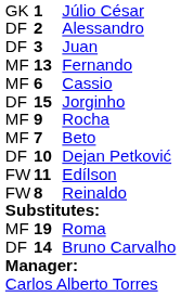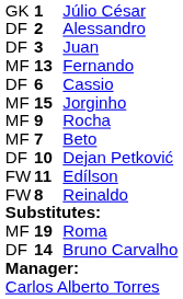 <table style="font-size:90%; margin:0.2em auto;" cellspacing="0" cellpadding="0">
 <tr>
 <th width="25"></th>
 <th width="25"></th>
 </tr>
 <tr>
 <td>GK</td>
 <td><strong>1</strong></td>
 <td> <a href='#'>Júlio César</a></td>
 </tr>
 <tr>
 <td>DF</td>
 <td><strong>2</strong></td>
 <td> <a href='#'>Alessandro</a></td>
 <td></td>
 <td></td>
 </tr>
 <tr>
 <td>DF</td>
 <td><strong>3</strong></td>
 <td> <a href='#'>Juan</a></td>
 </tr>
 <tr>
 <td>MF</td>
 <td><strong>13</strong></td>
 <td> <a href='#'>Fernando</a></td>
 </tr>
 <tr>
-<td>MF</td>
+<td>DF</td>
 <td><strong>6</strong></td>
 <td> <a href='#'>Cassio</a></td>
 </tr>
 <tr>
-<td>DF</td>
+<td>MF</td>
 <td><strong>15</strong></td>
 <td> <a href='#'>Jorginho</a> </td>
 </tr>
 <tr>
 <td>MF</td>
 <td><strong>9</strong></td>
 <td> <a href='#'>Rocha</a> </td>
 </tr>
 <tr>
 <td>MF</td>
 <td><strong>7</strong></td>
 <td> <a href='#'>Beto</a></td>
 <td></td>
 </tr>
 <tr>
 <td>DF</td>
 <td><strong>10</strong></td>
 <td> <a href='#'>Dejan Petković</a></td>
 <td></td>
 <td></td>
 </tr>
 <tr>
 <td>FW</td>
 <td><strong>11</strong></td>
 <td> <a href='#'>Edílson</a></td>
 </tr>
 <tr>
 <td>FW</td>
 <td><strong>8</strong></td>
 <td> <a href='#'>Reinaldo</a></td>
 </tr>
 <tr>
 <td colspan=3><strong>Substitutes:</strong></td>
 </tr>
 <tr>
 <td>MF</td>
 <td><strong>19</strong></td>
 <td> <a href='#'>Roma</a></td>
 <td></td>
 <td></td>
 </tr>
 <tr>
 <td>DF</td>
 <td><strong>14</strong></td>
 <td> <a href='#'>Bruno Carvalho</a></td>
 <td></td>
 <td></td>
 </tr>
 <tr>
 <td colspan=3><strong>Manager:</strong></td>
 </tr>
 <tr>
 <td colspan=4> <a href='#'>Carlos Alberto Torres</a></td>
 </tr>
 </table>
